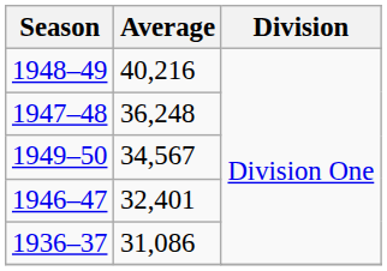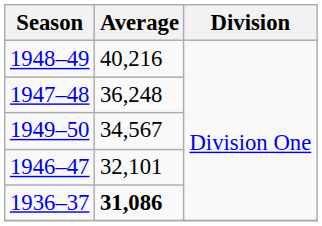 <table class="wikitable">
 <tr>
 <th>Season</th>
 <th>Average</th>
 <th>Division</th>
 </tr>
 <tr>
 <td><a href='#'>1948–49</a></td>
 <td>40,216</td>
 <td rowspan=5 style="border-bottom:1px solid grey;" valign="middle"><br><a href='#'>Division One</a></td>
 </tr>
 <tr>
 <td><a href='#'>1947–48</a></td>
 <td>36,248</td>
 </tr>
 <tr>
 <td><a href='#'>1949–50</a></td>
 <td>34,567</td>
 </tr>
 <tr>
 <td><a href='#'>1946–47</a></td>
-<td>32,401</td>
+<td>32,101</td>
 </tr>
 <tr>
 <td><a href='#'>1936–37</a></td>
-<td>31,086</td>
+<td><strong>31,086</strong></td>
 </tr>
 <tr>
 </tr>
 </table>
